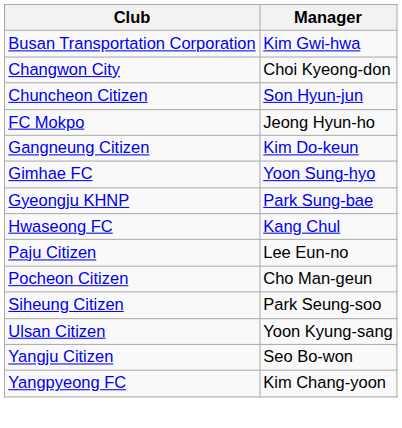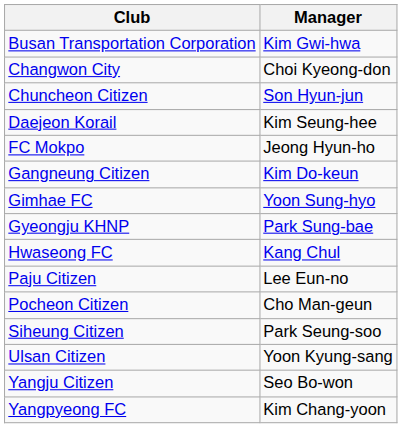 <table class="wikitable sortable" style="text-align: left;">
 <tr>
 <th>Club</th>
 <th>Manager</th>
 </tr>
 <tr>
 <td><a href='#'>Busan Transportation Corporation</a></td>
 <td> <a href='#'>Kim Gwi-hwa</a></td>
 </tr>
 <tr>
 <td><a href='#'>Changwon City</a></td>
 <td> Choi Kyeong-don</td>
 </tr>
 <tr>
 <td><a href='#'>Chuncheon Citizen</a></td>
 <td> <a href='#'>Son Hyun-jun</a></td>
+</tr>
+<tr>
+<td><a href='#'>Daejeon Korail</a></td>
+<td> Kim Seung-hee</td>
 </tr>
 <tr>
 <td><a href='#'>FC Mokpo</a></td>
 <td> Jeong Hyun-ho</td>
 </tr>
 <tr>
 <td><a href='#'>Gangneung Citizen</a></td>
 <td> <a href='#'>Kim Do-keun</a></td>
 </tr>
 <tr>
 <td><a href='#'>Gimhae FC</a></td>
 <td> <a href='#'>Yoon Sung-hyo</a></td>
 </tr>
 <tr>
 <td><a href='#'>Gyeongju KHNP</a></td>
 <td> <a href='#'>Park Sung-bae</a></td>
 </tr>
 <tr>
 <td><a href='#'>Hwaseong FC</a></td>
 <td> <a href='#'>Kang Chul</a></td>
 </tr>
 <tr>
 <td><a href='#'>Paju Citizen</a></td>
 <td> Lee Eun-no</td>
 </tr>
 <tr>
 <td><a href='#'>Pocheon Citizen</a></td>
 <td> Cho Man-geun</td>
 </tr>
 <tr>
 <td><a href='#'>Siheung Citizen</a></td>
 <td> Park Seung-soo</td>
 </tr>
 <tr>
 <td><a href='#'>Ulsan Citizen</a></td>
 <td> Yoon Kyung-sang</td>
 </tr>
 <tr>
 <td><a href='#'>Yangju Citizen</a></td>
 <td> Seo Bo-won</td>
 </tr>
 <tr>
 <td><a href='#'>Yangpyeong FC</a></td>
 <td> Kim Chang-yoon</td>
 </tr>
 </table>
